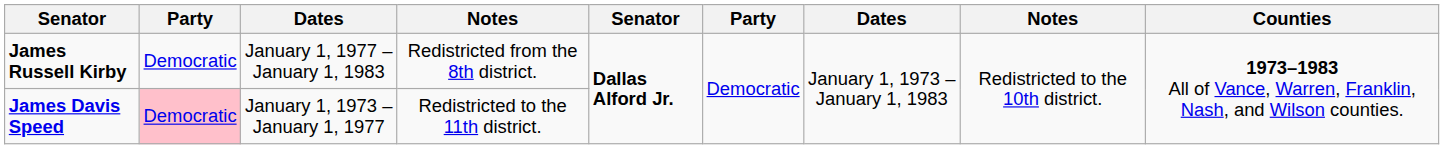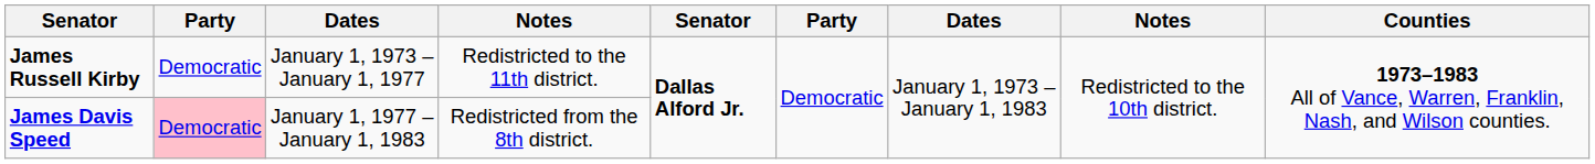 <table class=wikitable style="text-align:center">
 <tr>
 <th>Senator</th>
 <th>Party</th>
 <th>Dates</th>
 <th>Notes</th>
 <th>Senator</th>
 <th>Party</th>
 <th>Dates</th>
 <th>Notes</th>
 <th>Counties</th>
 </tr>
 <tr style="height:3em">
 <td align=left><strong>James Russell Kirby</strong></td>
 <td><a href='#'>Democratic</a></td>
-<td nowrap>January 1, 1977 – <br> January 1, 1983</td>
-<td>Redistricted from the <a href='#'>8th</a> district.</td>
+<td nowrap>January 1, 1973 – <br> January 1, 1977</td>
+<td>Redistricted to the <a href='#'>11th</a> district.</td>
 <td rowspan=2 align=left><strong>Dallas Alford Jr.</strong></td>
 <td rowspan=2 ><a href='#'>Democratic</a></td>
 <td rowspan=2 nowrap>January 1, 1973 – <br> January 1, 1983</td>
 <td rowspan=2>Redistricted to the <a href='#'>10th</a> district.</td>
 <td rowspan=2><strong>1973–1983</strong> <br> All of <a href='#'>Vance</a>, <a href='#'>Warren</a>, <a href='#'>Franklin</a>, <a href='#'>Nash</a>, and <a href='#'>Wilson</a> counties.</td>
 </tr>
 <tr style="height:3em">
 <td align=left><strong><a href='#'>James Davis Speed</a></strong></td>
 <td style="background: pink;"><a href='#'>Democratic</a></td>
-<td nowrap>January 1, 1973 – <br> January 1, 1977</td>
-<td>Redistricted to the <a href='#'>11th</a> district.</td>
+<td nowrap>January 1, 1977 – <br> January 1, 1983</td>
+<td>Redistricted from the <a href='#'>8th</a> district.</td>
 </tr>
 </table>
